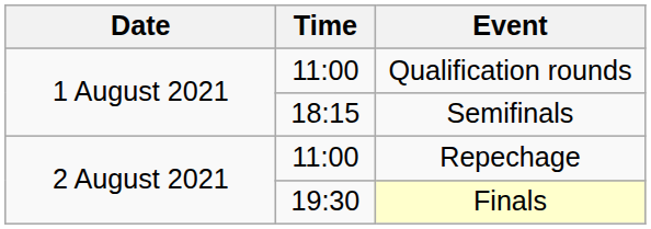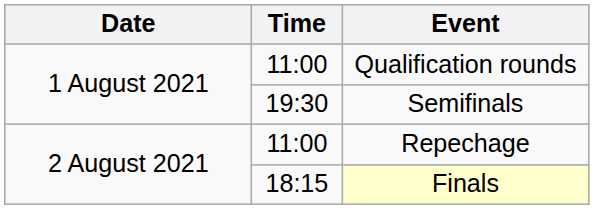 <table class = "wikitable" style="text-align:center;">
 <tr>
 <th width=150>Date</th>
 <th width=50>Time</th>
 <th width=150>Event</th>
 </tr>
 <tr>
 <td rowspan=2>1 August 2021</td>
 <td>11:00</td>
 <td>Qualification rounds</td>
 </tr>
 <tr>
-<td>18:15</td>
+<td>19:30</td>
 <td>Semifinals</td>
 </tr>
 <tr>
 <td rowspan=2>2 August 2021</td>
 <td>11:00</td>
 <td>Repechage</td>
 </tr>
 <tr>
-<td>19:30</td>
+<td>18:15</td>
 <td bgcolor=ffffcc>Finals</td>
 </tr>
 </table>
